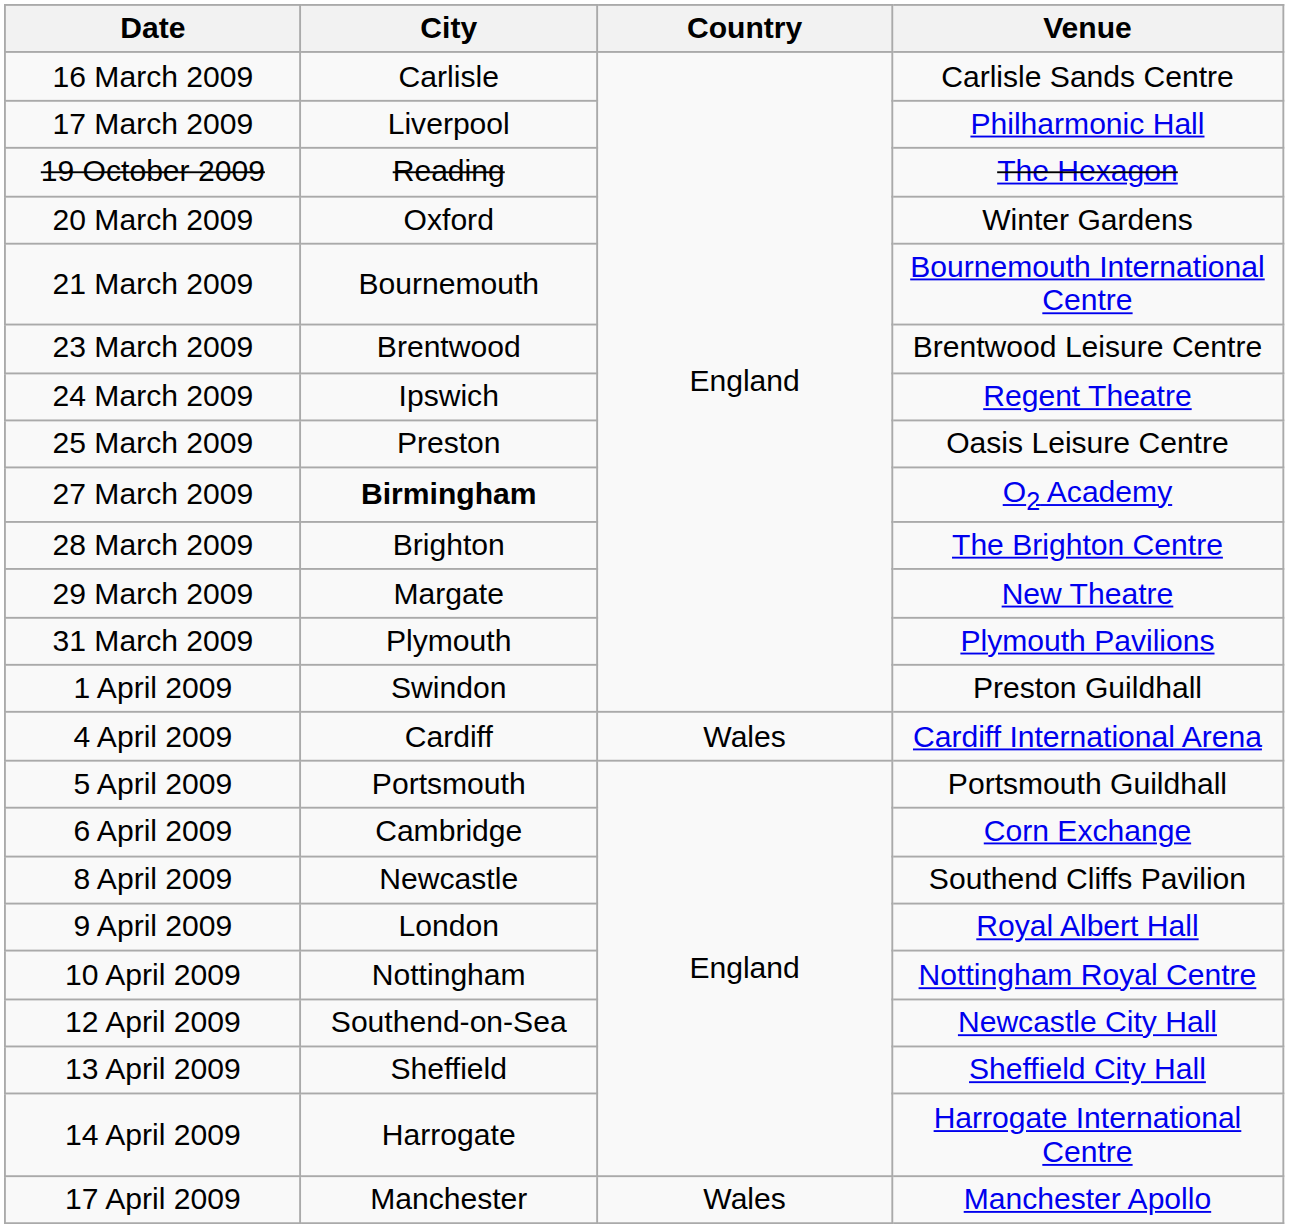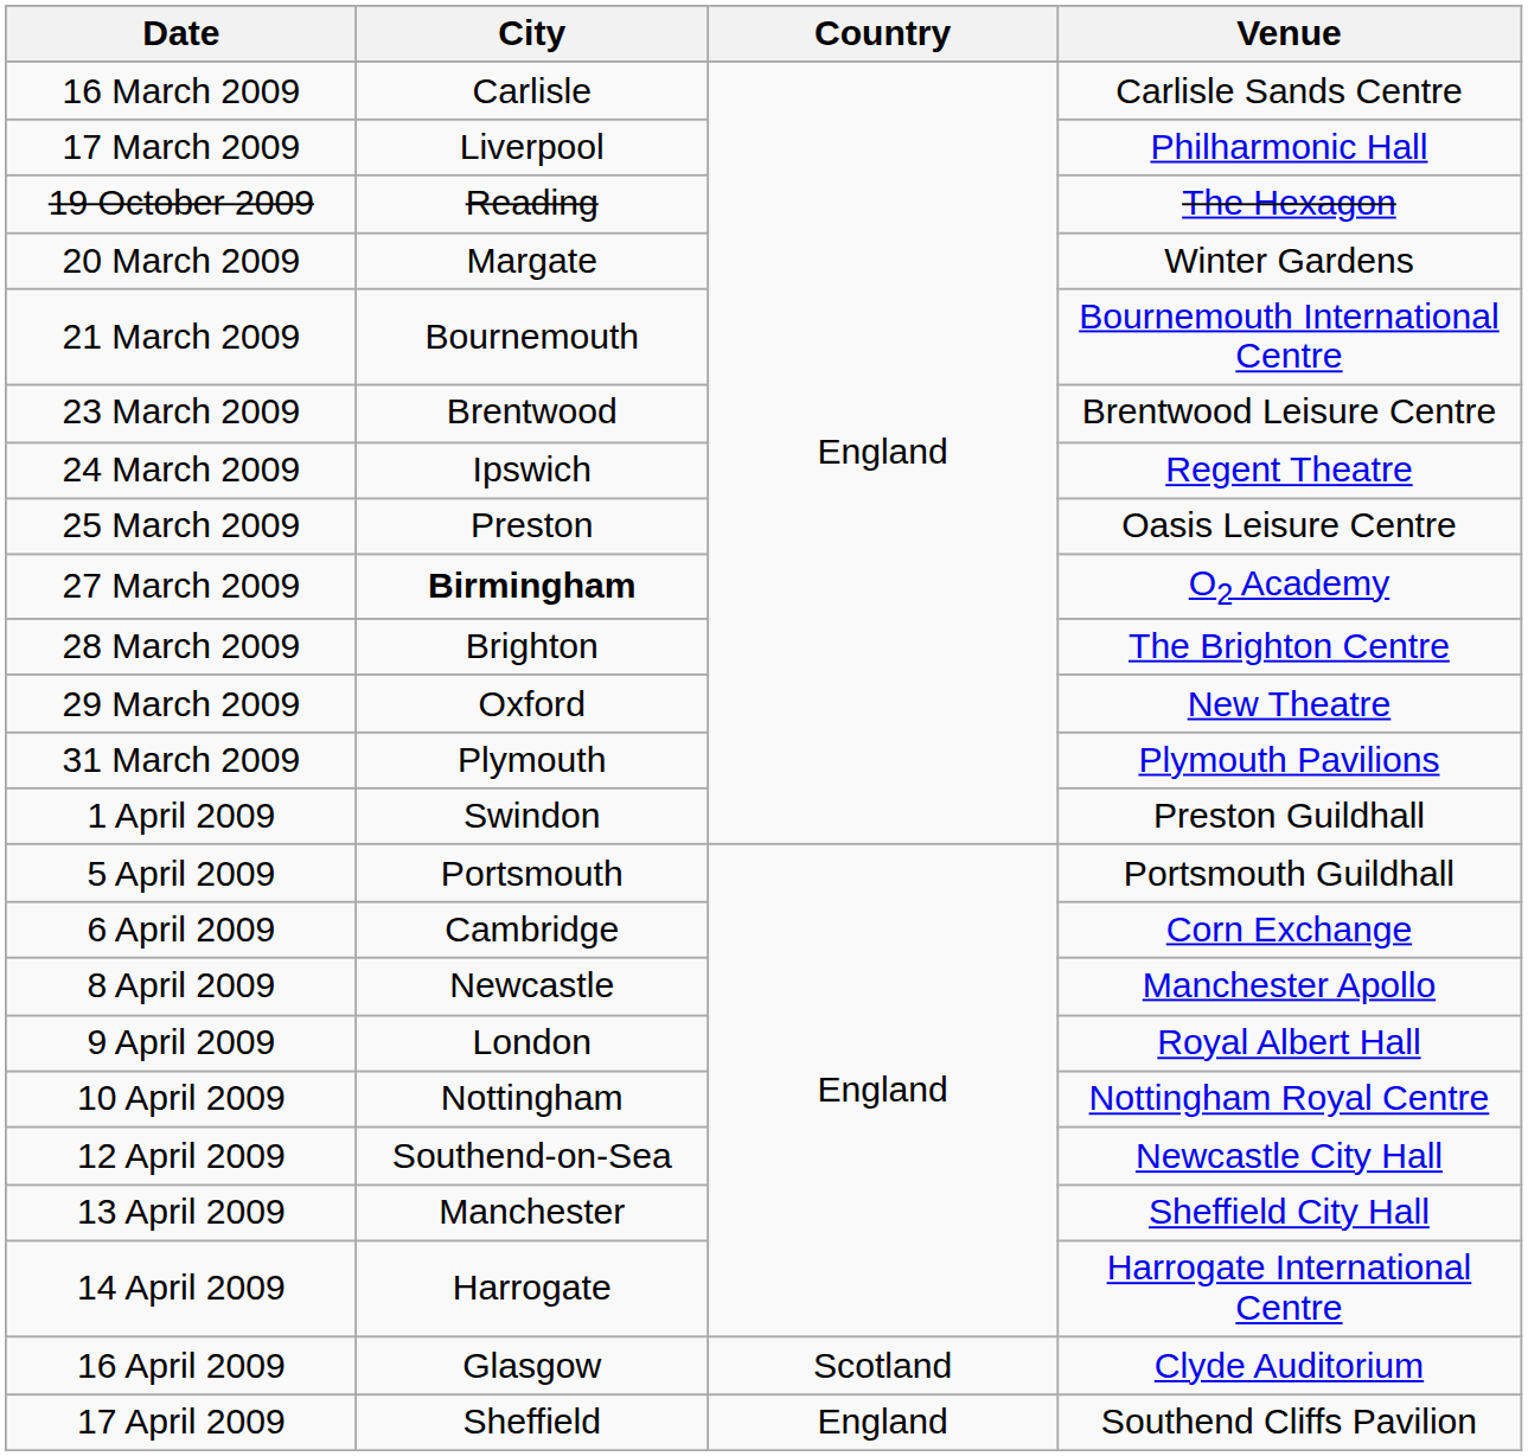 <table class="wikitable">
 <tr>
 <th style="width:150px;">Date</th>
 <th style="width:150px;">City</th>
 <th style="width:150px;">Country</th>
 <th style="width:200px;">Venue</th>
 </tr>
 <tr>
 <td style="text-align:center;">16 March 2009</td>
 <td style="text-align:center;">Carlisle</td>
 <td rowspan="13"  style="text-align:center; text-align:center;">England</td>
 <td style="text-align:center;">Carlisle Sands Centre</td>
 </tr>
 <tr>
 <td style="text-align:center;">17 March 2009</td>
 <td style="text-align:center;">Liverpool</td>
 <td style="text-align:center;"><a href='#'>Philharmonic Hall</a></td>
 </tr>
 <tr>
 <td style="text-align:center;"><s>19 October 2009</s></td>
 <td style="text-align:center;"><s>Reading</s></td>
 <td style="text-align:center;"><s><a href='#'>The Hexagon</a></s></td>
 </tr>
 <tr>
 <td style="text-align:center;">20 March 2009</td>
-<td style="text-align:center;">Oxford</td>
+<td style="text-align:center;">Margate</td>
 <td style="text-align:center;">Winter Gardens</td>
 </tr>
 <tr style="text-align:center;">
 <td>21 March 2009</td>
 <td style="text-align:center;">Bournemouth</td>
 <td style="text-align:center;"><a href='#'>Bournemouth International Centre</a></td>
 </tr>
 <tr>
 <td style="text-align:center;">23 March 2009</td>
 <td style="text-align:center;">Brentwood</td>
 <td style="text-align:center;">Brentwood Leisure Centre</td>
 </tr>
 <tr>
 <td style="text-align:center;">24 March 2009</td>
 <td style="text-align:center;">Ipswich</td>
 <td style="text-align:center;"><a href='#'>Regent Theatre</a></td>
 </tr>
 <tr>
 <td style="text-align:center;">25 March 2009</td>
 <td style="text-align:center;">Preston</td>
 <td style="text-align:center;">Oasis Leisure Centre</td>
 </tr>
 <tr>
 <td style="text-align:center;">27 March 2009</td>
 <td style="text-align:center;"><strong>Birmingham</strong></td>
 <td style="text-align:center;"><a href='#'>O<sub>2</sub> Academy</a></td>
 </tr>
 <tr style="text-align:center;">
 <td>28 March 2009</td>
 <td style="text-align:center;">Brighton</td>
 <td style="text-align:center;"><a href='#'>The Brighton Centre</a></td>
 </tr>
 <tr>
 <td style="text-align:center;">29 March 2009</td>
-<td style="text-align:center;">Margate</td>
+<td style="text-align:center;">Oxford</td>
 <td style="text-align:center;"><a href='#'>New Theatre</a></td>
 </tr>
 <tr style="text-align:center;">
 <td>31 March 2009</td>
 <td style="text-align:center;">Plymouth</td>
 <td style="text-align:center;"><a href='#'>Plymouth Pavilions</a></td>
 </tr>
 <tr style="text-align:center;">
 <td>1 April 2009</td>
 <td style="text-align:center;">Swindon</td>
 <td style="text-align:center;">Preston Guildhall</td>
-</tr>
-<tr style="text-align:center;">
-<td>4 April 2009</td>
-<td style="text-align:center;">Cardiff</td>
-<td style="text-align:center;">Wales</td>
-<td style="text-align:center;"><a href='#'>Cardiff International Arena</a></td>
 </tr>
 <tr style="text-align:center;">
 <td>5 April 2009</td>
 <td style="text-align:center;">Portsmouth</td>
 <td rowspan="8" style="text-align:center;">England</td>
 <td style="text-align:center;">Portsmouth Guildhall</td>
 </tr>
 <tr>
 <td style="text-align:center;">6 April 2009</td>
 <td style="text-align:center;">Cambridge</td>
 <td style="text-align:center;"><a href='#'>Corn Exchange</a></td>
 </tr>
 <tr style="text-align:center;">
 <td>8 April 2009</td>
 <td style="text-align:center;">Newcastle</td>
-<td style="text-align:center;">Southend Cliffs Pavilion</td>
+<td style="text-align:center;"><a href='#'>Manchester Apollo</a></td>
 </tr>
 <tr style="text-align:center;">
 <td>9 April 2009</td>
 <td style="text-align:center;">London</td>
 <td style="text-align:center;"><a href='#'>Royal Albert Hall</a></td>
 </tr>
 <tr>
 <td style="text-align:center;">10 April 2009</td>
 <td style="text-align:center;">Nottingham</td>
 <td style="text-align:center;"><a href='#'>Nottingham Royal Centre</a></td>
 </tr>
 <tr>
 <td style="text-align:center;">12 April 2009</td>
 <td style="text-align:center;">Southend-on-Sea</td>
 <td style="text-align:center;"><a href='#'>Newcastle City Hall</a></td>
 </tr>
 <tr style="text-align:center;">
 <td>13 April 2009</td>
-<td style="text-align:center;">Sheffield</td>
+<td style="text-align:center;">Manchester</td>
 <td style="text-align:center;"><a href='#'>Sheffield City Hall</a></td>
 </tr>
 <tr style="text-align:center;">
 <td>14 April 2009</td>
 <td style="text-align:center;">Harrogate</td>
 <td style="text-align:center;"><a href='#'>Harrogate International Centre</a></td>
 </tr>
 <tr style="text-align:center;">
+<td>16 April 2009</td>
+<td style="text-align:center;">Glasgow</td>
+<td style="text-align:center;">Scotland</td>
+<td style="text-align:center;"><a href='#'>Clyde Auditorium</a></td>
+</tr>
+<tr style="text-align:center;">
 <td>17 April 2009</td>
-<td style="text-align:center;">Manchester</td>
-<td style="text-align:center;">Wales</td>
-<td style="text-align:center;"><a href='#'>Manchester Apollo</a></td>
+<td style="text-align:center;">Sheffield</td>
+<td style="text-align:center;">England</td>
+<td style="text-align:center;">Southend Cliffs Pavilion</td>
 </tr>
 </table>
